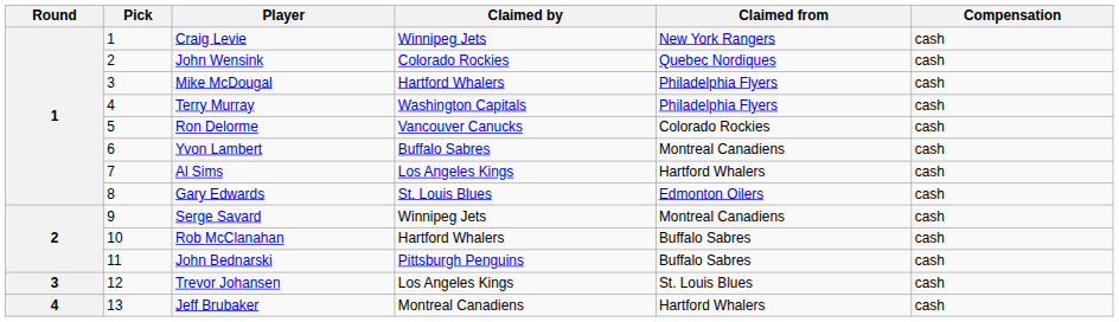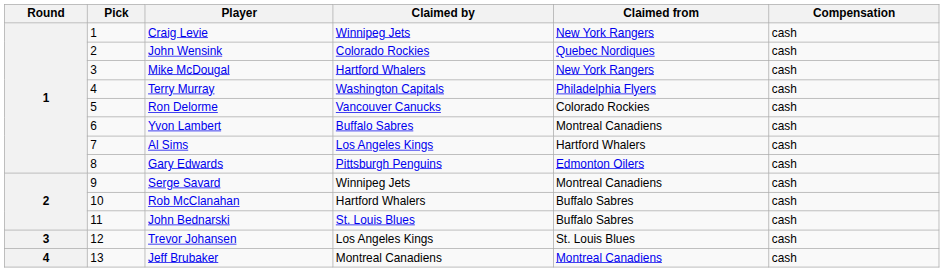 <table class="wikitable" style="width: 100%">
 <tr>
 <th scope="col">Round</th>
 <th scope="col">Pick</th>
 <th scope="col">Player</th>
 <th scope="col">Claimed by</th>
 <th scope="col">Claimed from</th>
 <th scope="col">Compensation</th>
 </tr>
 <tr>
 <th scope="row" rowspan="8">1</th>
 <td>1</td>
 <td><a href='#'>Craig Levie</a></td>
 <td><a href='#'>Winnipeg Jets</a></td>
 <td><a href='#'>New York Rangers</a></td>
 <td>cash</td>
 </tr>
 <tr>
 <td>2</td>
 <td><a href='#'>John Wensink</a></td>
 <td><a href='#'>Colorado Rockies</a></td>
 <td><a href='#'>Quebec Nordiques</a></td>
 <td>cash</td>
 </tr>
 <tr>
 <td>3</td>
 <td><a href='#'>Mike McDougal</a></td>
 <td><a href='#'>Hartford Whalers</a></td>
-<td><a href='#'>Philadelphia Flyers</a></td>
+<td><a href='#'>New York Rangers</a></td>
 <td>cash</td>
 </tr>
 <tr>
 <td>4</td>
 <td><a href='#'>Terry Murray</a></td>
 <td><a href='#'>Washington Capitals</a></td>
 <td><a href='#'>Philadelphia Flyers</a></td>
 <td>cash</td>
 </tr>
 <tr>
 <td>5</td>
 <td><a href='#'>Ron Delorme</a></td>
 <td><a href='#'>Vancouver Canucks</a></td>
 <td>Colorado Rockies</td>
 <td>cash</td>
 </tr>
 <tr>
 <td>6</td>
 <td><a href='#'>Yvon Lambert</a></td>
 <td><a href='#'>Buffalo Sabres</a></td>
 <td>Montreal Canadiens</td>
 <td>cash</td>
 </tr>
 <tr>
 <td>7</td>
 <td><a href='#'>Al Sims</a></td>
 <td><a href='#'>Los Angeles Kings</a></td>
 <td>Hartford Whalers</td>
 <td>cash</td>
 </tr>
 <tr>
 <td>8</td>
 <td><a href='#'>Gary Edwards</a></td>
-<td><a href='#'>St. Louis Blues</a></td>
+<td><a href='#'>Pittsburgh Penguins</a></td>
 <td><a href='#'>Edmonton Oilers</a></td>
 <td>cash</td>
 </tr>
 <tr>
 <th scope="row" rowspan="3">2</th>
 <td>9</td>
 <td><a href='#'>Serge Savard</a></td>
 <td>Winnipeg Jets</td>
 <td>Montreal Canadiens</td>
 <td>cash</td>
 </tr>
 <tr>
 <td>10</td>
 <td><a href='#'>Rob McClanahan</a></td>
 <td>Hartford Whalers</td>
 <td>Buffalo Sabres</td>
 <td>cash</td>
 </tr>
 <tr>
 <td>11</td>
 <td><a href='#'>John Bednarski</a></td>
-<td><a href='#'>Pittsburgh Penguins</a></td>
+<td><a href='#'>St. Louis Blues</a></td>
 <td>Buffalo Sabres</td>
 <td>cash</td>
 </tr>
 <tr>
 <th scope="row">3</th>
 <td>12</td>
 <td><a href='#'>Trevor Johansen</a></td>
 <td>Los Angeles Kings</td>
 <td>St. Louis Blues</td>
 <td>cash</td>
 </tr>
 <tr>
 <th scope="row">4</th>
 <td>13</td>
 <td><a href='#'>Jeff Brubaker</a></td>
 <td>Montreal Canadiens</td>
-<td>Hartford Whalers</td>
+<td><a href='#'>Montreal Canadiens</a></td>
 <td>cash</td>
 </tr>
 </table>
